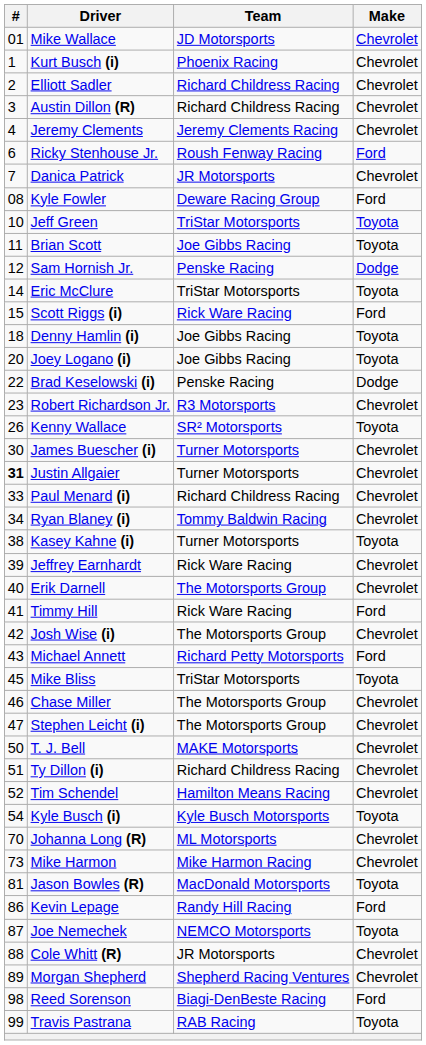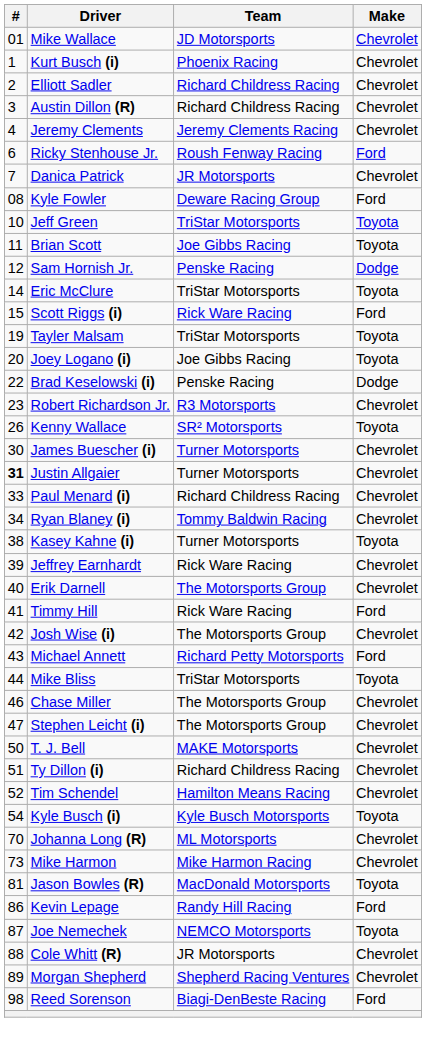 <table class="wikitable" style="font-size:95%">
 <tr>
 <th>#</th>
 <th>Driver</th>
 <th>Team</th>
 <th>Make</th>
 </tr>
 <tr>
 <td>01</td>
 <td><a href='#'>Mike Wallace</a></td>
 <td><a href='#'>JD Motorsports</a></td>
 <td><a href='#'>Chevrolet</a></td>
 </tr>
 <tr>
 <td>1</td>
 <td><a href='#'>Kurt Busch</a> <strong>(i)</strong></td>
 <td><a href='#'>Phoenix Racing</a></td>
 <td>Chevrolet</td>
 </tr>
 <tr>
 <td>2</td>
 <td><a href='#'>Elliott Sadler</a></td>
 <td><a href='#'>Richard Childress Racing</a></td>
 <td>Chevrolet</td>
 </tr>
 <tr>
 <td>3</td>
 <td><a href='#'>Austin Dillon</a> <strong>(R)</strong></td>
 <td>Richard Childress Racing</td>
 <td>Chevrolet</td>
 </tr>
 <tr>
 <td>4</td>
 <td><a href='#'>Jeremy Clements</a></td>
 <td><a href='#'>Jeremy Clements Racing</a></td>
 <td>Chevrolet</td>
 </tr>
 <tr>
 <td>6</td>
 <td><a href='#'>Ricky Stenhouse Jr.</a></td>
 <td><a href='#'>Roush Fenway Racing</a></td>
 <td><a href='#'>Ford</a></td>
 </tr>
 <tr>
 <td>7</td>
 <td><a href='#'>Danica Patrick</a></td>
 <td><a href='#'>JR Motorsports</a></td>
 <td>Chevrolet</td>
 </tr>
 <tr>
 <td>08</td>
 <td><a href='#'>Kyle Fowler</a></td>
 <td><a href='#'>Deware Racing Group</a></td>
 <td>Ford</td>
 </tr>
 <tr>
 <td>10</td>
 <td><a href='#'>Jeff Green</a></td>
 <td><a href='#'>TriStar Motorsports</a></td>
 <td><a href='#'>Toyota</a></td>
 </tr>
 <tr>
 <td>11</td>
 <td><a href='#'>Brian Scott</a></td>
 <td><a href='#'>Joe Gibbs Racing</a></td>
 <td>Toyota</td>
 </tr>
 <tr>
 <td>12</td>
 <td><a href='#'>Sam Hornish Jr.</a></td>
 <td><a href='#'>Penske Racing</a></td>
 <td><a href='#'>Dodge</a></td>
 </tr>
 <tr>
 <td>14</td>
 <td><a href='#'>Eric McClure</a></td>
 <td>TriStar Motorsports</td>
 <td>Toyota</td>
 </tr>
 <tr>
 <td>15</td>
 <td><a href='#'>Scott Riggs</a> <strong>(i)</strong></td>
 <td><a href='#'>Rick Ware Racing</a></td>
 <td>Ford</td>
 </tr>
 <tr>
-<td>18</td>
-<td><a href='#'>Denny Hamlin</a> <strong>(i)</strong></td>
-<td>Joe Gibbs Racing</td>
+<td>19</td>
+<td><a href='#'>Tayler Malsam</a></td>
+<td>TriStar Motorsports</td>
 <td>Toyota</td>
 </tr>
 <tr>
 <td>20</td>
 <td><a href='#'>Joey Logano</a> <strong>(i)</strong></td>
 <td>Joe Gibbs Racing</td>
 <td>Toyota</td>
 </tr>
 <tr>
 <td>22</td>
 <td><a href='#'>Brad Keselowski</a> <strong>(i)</strong></td>
 <td>Penske Racing</td>
 <td>Dodge</td>
 </tr>
 <tr>
 <td>23</td>
 <td><a href='#'>Robert Richardson Jr.</a></td>
 <td><a href='#'>R3 Motorsports</a></td>
 <td>Chevrolet</td>
 </tr>
 <tr>
 <td>26</td>
 <td><a href='#'>Kenny Wallace</a></td>
 <td><a href='#'>SR² Motorsports</a></td>
 <td>Toyota</td>
 </tr>
 <tr>
 <td>30</td>
 <td><a href='#'>James Buescher</a> <strong>(i)</strong></td>
 <td><a href='#'>Turner Motorsports</a></td>
 <td>Chevrolet</td>
 </tr>
 <tr>
 <td><strong>31</strong></td>
 <td><a href='#'>Justin Allgaier</a></td>
 <td>Turner Motorsports</td>
 <td>Chevrolet</td>
 </tr>
 <tr>
 <td>33</td>
 <td><a href='#'>Paul Menard</a> <strong>(i)</strong></td>
 <td>Richard Childress Racing</td>
 <td>Chevrolet</td>
 </tr>
 <tr>
 <td>34</td>
 <td><a href='#'>Ryan Blaney</a> <strong>(i)</strong></td>
 <td><a href='#'>Tommy Baldwin Racing</a></td>
 <td>Chevrolet</td>
 </tr>
 <tr>
 <td>38</td>
 <td><a href='#'>Kasey Kahne</a> <strong>(i)</strong></td>
 <td>Turner Motorsports</td>
 <td>Toyota</td>
 </tr>
 <tr>
 <td>39</td>
 <td><a href='#'>Jeffrey Earnhardt</a></td>
 <td>Rick Ware Racing</td>
 <td>Chevrolet</td>
 </tr>
 <tr>
 <td>40</td>
 <td><a href='#'>Erik Darnell</a></td>
 <td><a href='#'>The Motorsports Group</a></td>
 <td>Chevrolet</td>
 </tr>
 <tr>
 <td>41</td>
 <td><a href='#'>Timmy Hill</a></td>
 <td>Rick Ware Racing</td>
 <td>Ford</td>
 </tr>
 <tr>
 <td>42</td>
 <td><a href='#'>Josh Wise</a> <strong>(i)</strong></td>
 <td>The Motorsports Group</td>
 <td>Chevrolet</td>
 </tr>
 <tr>
 <td>43</td>
 <td><a href='#'>Michael Annett</a></td>
 <td><a href='#'>Richard Petty Motorsports</a></td>
 <td>Ford</td>
 </tr>
 <tr>
-<td>45</td>
+<td>44</td>
 <td><a href='#'>Mike Bliss</a></td>
 <td>TriStar Motorsports</td>
 <td>Toyota</td>
 </tr>
 <tr>
 <td>46</td>
 <td><a href='#'>Chase Miller</a></td>
 <td>The Motorsports Group</td>
 <td>Chevrolet</td>
 </tr>
 <tr>
 <td>47</td>
 <td><a href='#'>Stephen Leicht</a> <strong>(i)</strong></td>
 <td>The Motorsports Group</td>
 <td>Chevrolet</td>
 </tr>
 <tr>
 <td>50</td>
 <td><a href='#'>T. J. Bell</a></td>
 <td><a href='#'>MAKE Motorsports</a></td>
 <td>Chevrolet</td>
 </tr>
 <tr>
 <td>51</td>
 <td><a href='#'>Ty Dillon</a> <strong>(i)</strong></td>
 <td>Richard Childress Racing</td>
 <td>Chevrolet</td>
 </tr>
 <tr>
 <td>52</td>
 <td><a href='#'>Tim Schendel</a></td>
 <td><a href='#'>Hamilton Means Racing</a></td>
 <td>Chevrolet</td>
 </tr>
 <tr>
 <td>54</td>
 <td><a href='#'>Kyle Busch</a> <strong>(i)</strong></td>
 <td><a href='#'>Kyle Busch Motorsports</a></td>
 <td>Toyota</td>
 </tr>
 <tr>
 <td>70</td>
 <td><a href='#'>Johanna Long</a> <strong>(R)</strong></td>
 <td><a href='#'>ML Motorsports</a></td>
 <td>Chevrolet</td>
 </tr>
 <tr>
 <td>73</td>
 <td><a href='#'>Mike Harmon</a></td>
 <td><a href='#'>Mike Harmon Racing</a></td>
 <td>Chevrolet</td>
 </tr>
 <tr>
 <td>81</td>
 <td><a href='#'>Jason Bowles</a> <strong>(R)</strong></td>
 <td><a href='#'>MacDonald Motorsports</a></td>
 <td>Toyota</td>
 </tr>
 <tr>
 <td>86</td>
 <td><a href='#'>Kevin Lepage</a></td>
 <td><a href='#'>Randy Hill Racing</a></td>
 <td>Ford</td>
 </tr>
 <tr>
 <td>87</td>
 <td><a href='#'>Joe Nemechek</a></td>
 <td><a href='#'>NEMCO Motorsports</a></td>
 <td>Toyota</td>
 </tr>
 <tr>
 <td>88</td>
 <td><a href='#'>Cole Whitt</a> <strong>(R)</strong></td>
 <td>JR Motorsports</td>
 <td>Chevrolet</td>
 </tr>
 <tr>
 <td>89</td>
 <td><a href='#'>Morgan Shepherd</a></td>
 <td><a href='#'>Shepherd Racing Ventures</a></td>
 <td>Chevrolet</td>
 </tr>
 <tr>
 <td>98</td>
 <td><a href='#'>Reed Sorenson</a></td>
 <td><a href='#'>Biagi-DenBeste Racing</a></td>
 <td>Ford</td>
 </tr>
 <tr>
-<td>99</td>
-<td><a href='#'>Travis Pastrana</a></td>
-<td><a href='#'>RAB Racing</a></td>
-<td>Toyota</td>
-</tr>
-<tr>
 <th colspan="4"></th>
 </tr>
 </table>
